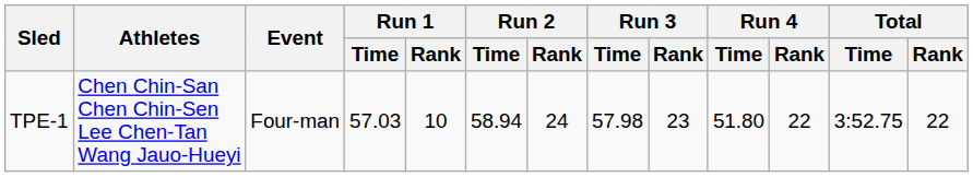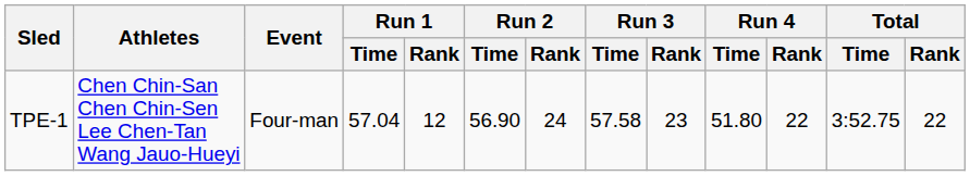 <table class="wikitable"  border="1" style="font-size:90%">
 <tr>
 <th rowspan="2">Sled</th>
 <th rowspan="2">Athletes</th>
 <th rowspan="2">Event</th>
 <th colspan="2">Run 1</th>
 <th colspan="2">Run 2</th>
 <th colspan="2">Run 3</th>
 <th colspan="2">Run 4</th>
 <th colspan="2">Total</th>
 </tr>
 <tr>
 <th>Time</th>
 <th>Rank</th>
 <th>Time</th>
 <th>Rank</th>
 <th>Time</th>
 <th>Rank</th>
 <th>Time</th>
 <th>Rank</th>
 <th>Time</th>
 <th>Rank</th>
 </tr>
 <tr>
 <td align="center">TPE-1</td>
 <td><a href='#'>Chen Chin-San</a><br><a href='#'>Chen Chin-Sen</a><br><a href='#'>Lee Chen-Tan</a><br><a href='#'>Wang Jauo-Hueyi</a></td>
 <td>Four-man</td>
-<td align="center">57.03</td>
-<td align="center">10</td>
-<td align="center">58.94</td>
+<td align="center">57.04</td>
+<td align="center">12</td>
+<td align="center">56.90</td>
 <td align="center">24</td>
-<td align="center">57.98</td>
+<td align="center">57.58</td>
 <td align="center">23</td>
 <td align="center">51.80</td>
 <td align="center">22</td>
 <td align="center">3:52.75</td>
 <td align="center">22</td>
 </tr>
 </table>
